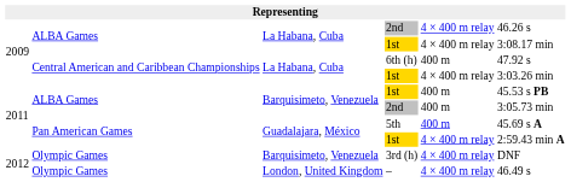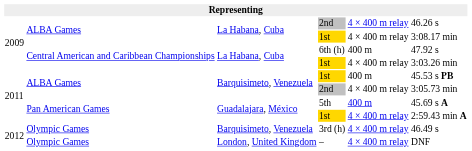 <table>
 <tr>
 <th bgcolor="#eeeeee" colspan="6">Representing </th>
 </tr>
 <tr>
 <td rowspan=4>2009</td>
 <td rowspan=2><a href='#'>ALBA Games</a></td>
 <td rowspan=2><a href='#'>La Habana</a>, <a href='#'>Cuba</a></td>
 <td bgcolor=silver>2nd</td>
 <td><a href='#'>4 × 400 m relay</a></td>
 <td>46.26 s</td>
 </tr>
 <tr>
 <td bgcolor=gold>1st</td>
 <td>4 × 400 m relay</td>
 <td>3:08.17 min</td>
 </tr>
 <tr>
 <td rowspan=2><a href='#'>Central American and Caribbean Championships</a></td>
 <td rowspan=2><a href='#'>La Habana</a>, <a href='#'>Cuba</a></td>
 <td>6th (h)</td>
 <td>400 m</td>
 <td>47.92 s</td>
 </tr>
 <tr>
 <td bgcolor=gold>1st</td>
 <td>4 × 400 m relay</td>
 <td>3:03.26 min</td>
 </tr>
 <tr>
 <td rowspan=4>2011</td>
 <td rowspan=2><a href='#'>ALBA Games</a></td>
 <td rowspan=2><a href='#'>Barquisimeto</a>, <a href='#'>Venezuela</a></td>
 <td bgcolor=gold>1st</td>
 <td>400 m</td>
 <td>45.53 s <strong>PB</strong></td>
 </tr>
 <tr>
 <td bgcolor=silver>2nd</td>
-<td>400 m</td>
+<td>4 × 400 m relay</td>
 <td>3:05.73 min</td>
 </tr>
 <tr>
 <td rowspan=2><a href='#'>Pan American Games</a></td>
 <td rowspan=2><a href='#'>Guadalajara</a>, <a href='#'>México</a></td>
 <td>5th</td>
 <td><a href='#'>400 m</a></td>
 <td>45.69 s <strong>A</strong></td>
 </tr>
 <tr>
 <td bgcolor=gold>1st</td>
 <td><a href='#'>4 × 400 m relay</a></td>
 <td>2:59.43 min <strong>A</strong></td>
 </tr>
 <tr>
 <td rowspan=2>2012</td>
 <td><a href='#'>Olympic Games</a></td>
 <td><a href='#'>Barquisimeto</a>, <a href='#'>Venezuela</a></td>
 <td>3rd (h)</td>
 <td><a href='#'>4 × 400 m relay</a></td>
-<td>DNF</td>
+<td>46.49 s</td>
 </tr>
 <tr>
 <td><a href='#'>Olympic Games</a></td>
 <td><a href='#'>London</a>, <a href='#'>United Kingdom</a></td>
 <td>–</td>
 <td><a href='#'>4 × 400 m relay</a></td>
-<td>46.49 s</td>
+<td>DNF</td>
 </tr>
 </table>
